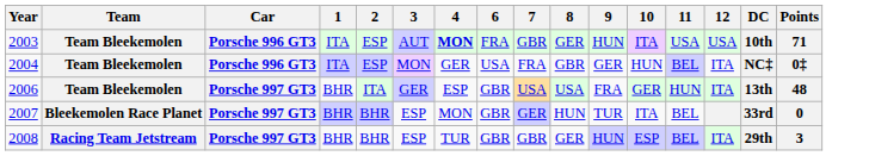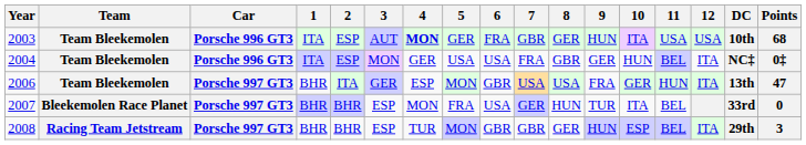 <table class="wikitable" style="text-align:center; font-size:90%">
 <tr>
 <th>Year</th>
 <th>Team</th>
 <th>Car</th>
 <th>1</th>
 <th>2</th>
 <th>3</th>
 <th>4</th>
+<th>5</th>
 <th>6</th>
 <th>7</th>
 <th>8</th>
 <th>9</th>
 <th>10</th>
 <th>11</th>
 <th>12</th>
 <th>DC</th>
 <th>Points</th>
 </tr>
 <tr>
 <td><a href='#'>2003</a></td>
 <th>Team Bleekemolen</th>
 <th><a href='#'>Porsche 996 GT3</a></th>
 <td style="background:#DFFFDF;"><a href='#'>ITA</a><br></td>
 <td style="background:#DFFFDF;"><a href='#'>ESP</a><br></td>
 <td style="background:#CFCFFF;"><a href='#'>AUT</a><br></td>
 <td style="background:#DFFFDF;"><strong><a href='#'>MON</a><br></strong></td>
+<td style="background:#DFFFDF;"><a href='#'>GER</a><br></td>
 <td style="background:#DFFFDF;"><a href='#'>FRA</a><br></td>
 <td style="background:#DFFFDF;"><a href='#'>GBR</a><br></td>
 <td style="background:#DFFFDF;"><a href='#'>GER</a><br></td>
 <td style="background:#DFFFDF;"><a href='#'>HUN</a><br></td>
 <td style="background:#EFCFFF;"><a href='#'>ITA</a><br></td>
 <td style="background:#DFFFDF;"><a href='#'>USA</a><br></td>
 <td style="background:#DFFFDF;"><a href='#'>USA</a><br></td>
 <th>10th</th>
-<th>71</th>
+<th>68</th>
 </tr>
 <tr>
 <td><a href='#'>2004</a></td>
 <th>Team Bleekemolen</th>
 <th><a href='#'>Porsche 996 GT3</a></th>
 <td style="background:#CFCFFF;"><a href='#'>ITA</a><br></td>
 <td style="background:#CFCFFF;"><a href='#'>ESP</a><br></td>
 <td style="background:#EFCFFF;"><a href='#'>MON</a><br></td>
 <td><a href='#'>GER</a></td>
+<td><a href='#'>USA</a></td>
 <td><a href='#'>USA</a></td>
 <td><a href='#'>FRA</a></td>
 <td><a href='#'>GBR</a></td>
 <td><a href='#'>GER</a></td>
 <td><a href='#'>HUN</a></td>
 <td style="background:#CFCFFF;"><a href='#'>BEL</a><br></td>
 <td><a href='#'>ITA</a></td>
 <th>NC‡</th>
 <th>0‡</th>
 </tr>
 <tr>
 <td><a href='#'>2006</a></td>
 <th>Team Bleekemolen</th>
 <th><a href='#'>Porsche 997 GT3</a></th>
 <td><a href='#'>BHR</a></td>
 <td style="background:#DFFFDF;"><a href='#'>ITA</a><br></td>
 <td style="background:#CFCFFF;"><a href='#'>GER</a><br></td>
 <td><a href='#'>ESP</a></td>
+<td style="background:#DFFFDF;"><a href='#'>MON</a><br></td>
 <td><a href='#'>GBR</a></td>
 <td style="background:#FFDF9F;"><a href='#'>USA</a><br></td>
 <td style="background:#DFFFDF;"><a href='#'>USA</a><br></td>
 <td><a href='#'>FRA</a></td>
 <td style="background:#DFFFDF;"><a href='#'>GER</a><br></td>
 <td style="background:#DFFFDF;"><a href='#'>HUN</a><br></td>
 <td style="background:#DFFFDF;"><a href='#'>ITA</a><br></td>
 <th>13th</th>
-<th>48</th>
+<th>47</th>
 </tr>
 <tr>
 <td><a href='#'>2007</a></td>
 <th>Bleekemolen Race Planet</th>
 <th><a href='#'>Porsche 997 GT3</a></th>
 <td style="background:#CFCFFF;"><a href='#'>BHR</a><br></td>
 <td style="background:#CFCFFF;"><a href='#'>BHR</a><br></td>
 <td><a href='#'>ESP</a></td>
 <td><a href='#'>MON</a></td>
-<td><a href='#'>GBR</a></td>
+<td><a href='#'>FRA</a></td>
+<td><a href='#'>USA</a></td>
 <td style="background:#CFCFFF;"><a href='#'>GER</a><br></td>
 <td><a href='#'>HUN</a></td>
 <td><a href='#'>TUR</a></td>
 <td><a href='#'>ITA</a></td>
 <td><a href='#'>BEL</a></td>
 <th></th>
 <th>33rd</th>
 <th>0</th>
 </tr>
 <tr>
 <td><a href='#'>2008</a></td>
 <th><a href='#'>Racing Team Jetstream</a></th>
 <th><a href='#'>Porsche 997 GT3</a></th>
 <td><a href='#'>BHR</a></td>
 <td><a href='#'>BHR</a></td>
 <td><a href='#'>ESP</a></td>
 <td><a href='#'>TUR</a></td>
+<td style="background:#CFCFFF;"><a href='#'>MON</a><br></td>
 <td><a href='#'>GBR</a></td>
 <td><a href='#'>GBR</a></td>
 <td><a href='#'>GER</a></td>
 <td style="background:#CFCFFF;"><a href='#'>HUN</a><br></td>
 <td style="background:#CFCFFF;"><a href='#'>ESP</a><br></td>
 <td style="background:#CFCFFF;"><a href='#'>BEL</a><br></td>
 <td style="background:#DFFFDF;"><a href='#'>ITA</a><br></td>
 <th>29th</th>
 <th>3</th>
 </tr>
 </table>
